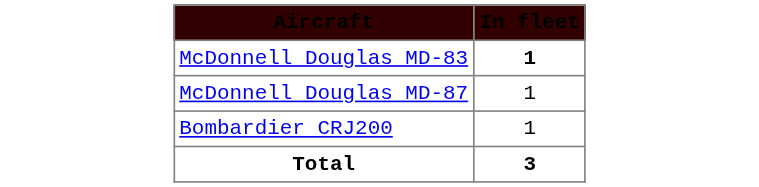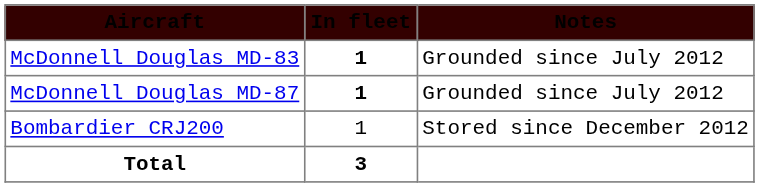 <table class="toccolours" border="1" cellpadding="3" style="margin:1em auto; border-collapse:collapse">
 <tr bgcolor=#330000>
 <th><span>Aircraft</span></th>
 <th><span>In fleet</span></th>
+<th><span>Notes</span></th>
 </tr>
 <tr>
 <td><a href='#'>McDonnell Douglas MD-83</a></td>
 <td align=center><strong>1</strong></td>
+<td>Grounded since July 2012</td>
 </tr>
 <tr>
 <td><a href='#'>McDonnell Douglas MD-87</a></td>
-<td align=center>1</td>
+<td align=center><strong>1</strong></td>
+<td>Grounded since July 2012</td>
 </tr>
 <tr>
 <td><a href='#'>Bombardier CRJ200</a></td>
 <td align=center>1</td>
+<td>Stored since December 2012</td>
 </tr>
 <tr>
 <th>Total</th>
 <th>3</th>
+<td></td>
 </tr>
 </table>
